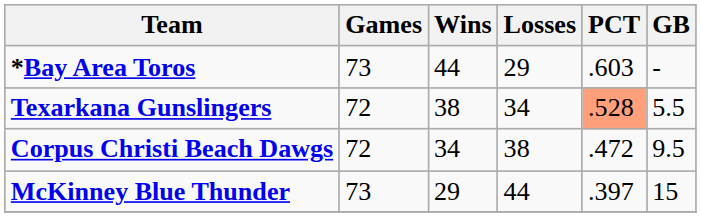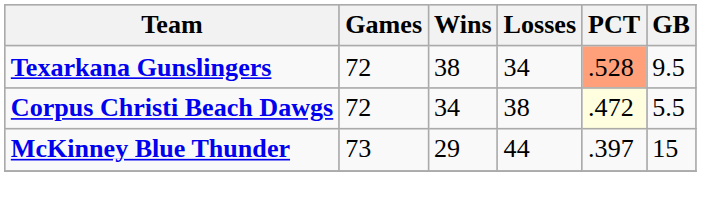 <table class="wikitable">
 <tr>
 <th>Team</th>
 <th>Games</th>
 <th>Wins</th>
 <th>Losses</th>
 <th>PCT</th>
 <th>GB</th>
 </tr>
 <tr>
-<td><strong>*<a href='#'>Bay Area Toros</a></strong></td>
-<td>73</td>
-<td>44</td>
-<td>29</td>
-<td>.603</td>
-<td>-</td>
-</tr>
-<tr>
 <td><strong><a href='#'>Texarkana Gunslingers</a></strong></td>
 <td>72</td>
 <td>38</td>
 <td>34</td>
 <td style="background: lightsalmon;">.528</td>
-<td>5.5</td>
+<td>9.5</td>
 </tr>
 <tr>
 <td><strong><a href='#'>Corpus Christi Beach Dawgs</a></strong></td>
 <td>72</td>
 <td>34</td>
 <td>38</td>
-<td>.472</td>
-<td>9.5</td>
+<td style="background: lightyellow;">.472</td>
+<td>5.5</td>
 </tr>
 <tr>
 <td><strong><a href='#'>McKinney Blue Thunder</a></strong></td>
 <td>73</td>
 <td>29</td>
 <td>44</td>
 <td>.397</td>
 <td>15</td>
 </tr>
 <tr>
 </tr>
 </table>
